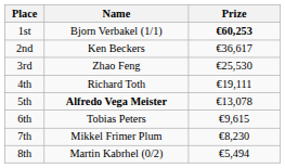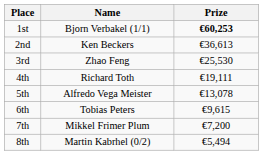 <table class="wikitable">
 <tr>
 <th width="50">Place</th>
 <th width="200">Name</th>
 <th width="125">Prize</th>
 </tr>
 <tr>
 <td align = "center">1st</td>
 <td align = "center">Bjorn Verbakel (1/1)</td>
 <td align="center"><strong>€60,253</strong></td>
 </tr>
 <tr>
 <td align = "center">2nd</td>
 <td align = "center">Ken Beckers</td>
-<td align="center">€36,617</td>
+<td align="center">€36,613</td>
 </tr>
 <tr>
 <td align = "center">3rd</td>
 <td align = "center">Zhao Feng</td>
 <td align="center">€25,530</td>
 </tr>
 <tr>
 <td align = "center">4th</td>
 <td align = "center">Richard Toth</td>
 <td align="center">€19,111</td>
 </tr>
 <tr>
 <td align = "center">5th</td>
-<td align = "center"><strong>Alfredo Vega Meister</strong></td>
+<td align = "center">Alfredo Vega Meister</td>
 <td align="center">€13,078</td>
 </tr>
 <tr>
 <td align = "center">6th</td>
 <td align = "center">Tobias Peters</td>
 <td align="center">€9,615</td>
 </tr>
 <tr>
 <td align = "center">7th</td>
 <td align = "center">Mikkel Frimer Plum</td>
-<td align="center">€8,230</td>
+<td align="center">€7,200</td>
 </tr>
 <tr>
 <td align = "center">8th</td>
 <td align = "center">Martin Kabrhel (0/2)</td>
 <td align="center">€5,494</td>
 </tr>
 </table>
